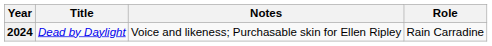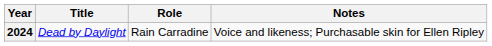 <table class="wikitable sortable plainrowheaders">
 <tr>
 <th scope="col">Year</th>
 <th scope="col">Title</th>
+<th scope="col">Role</th>
 <th scope="col" class="unsortable">Notes</th>
-<th scope="col">Role</th>
 </tr>
 <tr>
 <th scope="row">2024</th>
 <td><em><a href='#'>Dead by Daylight</a></em></td>
+<td>Rain Carradine</td>
 <td>Voice and likeness; Purchasable skin for Ellen Ripley</td>
-<td>Rain Carradine</td>
 </tr>
 </table>
